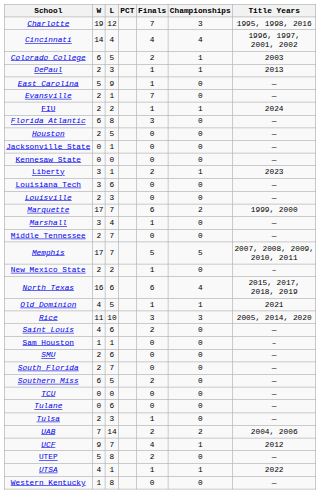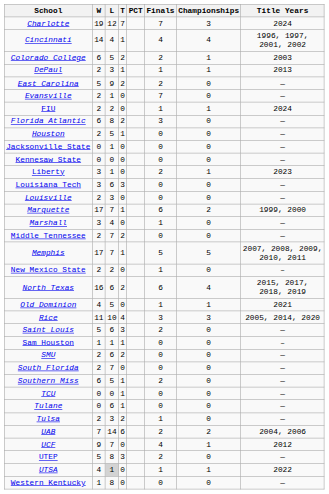 <table class="wikitable sortable" style="text-align:center">
 <tr>
 <th>School</th>
 <th>W</th>
 <th>L</th>
+<th>T</th>
 <th>PCT</th>
 <th>Finals</th>
 <th>Championships</th>
 <th>Title Years</th>
 </tr>
 <tr>
 <td><em><a href='#'>Charlotte</a></em></td>
 <td>19</td>
 <td>12</td>
+<td>7</td>
 <td></td>
 <td>7</td>
 <td>3</td>
-<td>1995, 1998, 2016</td>
+<td>2024</td>
 </tr>
 <tr>
 <td><em><a href='#'>Cincinnati</a></em></td>
 <td>14</td>
 <td>4</td>
+<td>1</td>
 <td></td>
 <td>4</td>
 <td>4</td>
 <td>1996, 1997,<br>2001, 2002</td>
 </tr>
 <tr>
 <td><em><a href='#'>Colorado College</a></em></td>
 <td>6</td>
 <td>5</td>
+<td>2</td>
 <td></td>
 <td>2</td>
 <td>1</td>
 <td>2003</td>
 </tr>
 <tr>
 <td><em><a href='#'>DePaul</a></em></td>
 <td>2</td>
 <td>3</td>
+<td>1</td>
 <td></td>
 <td>1</td>
 <td>1</td>
 <td>2013</td>
 </tr>
 <tr>
 <td><em><a href='#'>East Carolina</a></em></td>
 <td>5</td>
 <td>9</td>
+<td>2</td>
 <td></td>
-<td>1</td>
+<td>2</td>
 <td>0</td>
 <td>—</td>
 </tr>
 <tr>
 <td><em><a href='#'>Evansville</a></em></td>
 <td>2</td>
 <td>1</td>
+<td>0</td>
 <td></td>
 <td>7</td>
 <td>0</td>
 <td>—</td>
 </tr>
 <tr>
 <td><a href='#'>FIU</a></td>
 <td>2</td>
 <td>2</td>
+<td>0</td>
 <td></td>
 <td>1</td>
 <td>1</td>
 <td>2024</td>
 </tr>
 <tr>
 <td><em><a href='#'>Florida Atlantic</a></em></td>
 <td>6</td>
 <td>8</td>
+<td>2</td>
 <td></td>
 <td>3</td>
 <td>0</td>
 <td>—</td>
 </tr>
 <tr>
 <td><em><a href='#'>Houston</a></em></td>
 <td>2</td>
 <td>5</td>
+<td>1</td>
 <td></td>
 <td>0</td>
 <td>0</td>
 <td>—</td>
 </tr>
 <tr>
 <td><a href='#'>Jacksonville State</a></td>
 <td>0</td>
 <td>1</td>
+<td>0</td>
 <td></td>
 <td>0</td>
 <td>0</td>
 <td>—</td>
 </tr>
 <tr>
 <td><a href='#'>Kennesaw State</a></td>
+<td>0</td>
 <td>0</td>
 <td>0</td>
 <td></td>
 <td>0</td>
 <td>0</td>
 <td>—</td>
 </tr>
 <tr>
 <td><a href='#'>Liberty</a></td>
 <td>3</td>
 <td>1</td>
+<td>0</td>
 <td></td>
 <td>2</td>
 <td>1</td>
 <td>2023</td>
 </tr>
 <tr>
 <td><a href='#'>Louisiana Tech</a></td>
 <td>3</td>
 <td>6</td>
+<td>3</td>
 <td></td>
 <td>0</td>
 <td>0</td>
 <td>—</td>
 </tr>
 <tr>
 <td><em><a href='#'>Louisville</a></em></td>
 <td>2</td>
 <td>3</td>
+<td>0</td>
 <td></td>
 <td>0</td>
 <td>0</td>
 <td>—</td>
 </tr>
 <tr>
 <td><em><a href='#'>Marquette</a></em></td>
 <td>17</td>
 <td>7</td>
+<td>1</td>
 <td></td>
 <td>6</td>
 <td>2</td>
 <td>1999, 2000</td>
 </tr>
 <tr>
 <td><em><a href='#'>Marshall</a></em></td>
 <td>3</td>
 <td>4</td>
+<td>0</td>
 <td></td>
 <td>1</td>
 <td>0</td>
 <td>—</td>
 </tr>
 <tr>
 <td><a href='#'>Middle Tennessee</a></td>
 <td>2</td>
 <td>7</td>
+<td>2</td>
 <td></td>
 <td>0</td>
 <td>0</td>
 <td>—</td>
 </tr>
 <tr>
 <td><em><a href='#'>Memphis</a></em></td>
 <td>17</td>
 <td>7</td>
+<td>1</td>
 <td></td>
 <td>5</td>
 <td>5</td>
 <td>2007, 2008, 2009,<br>2010, 2011</td>
 </tr>
 <tr>
 <td><a href='#'>New Mexico State</a></td>
 <td>2</td>
 <td>2</td>
+<td>0</td>
 <td></td>
 <td>1</td>
 <td>0</td>
 <td>–</td>
 </tr>
 <tr>
 <td><em><a href='#'>North Texas</a></em></td>
 <td>16</td>
 <td>6</td>
+<td>2</td>
 <td></td>
 <td>6</td>
 <td>4</td>
 <td>2015, 2017,<br>2018, 2019</td>
 </tr>
 <tr>
 <td><em><a href='#'>Old Dominion</a></em></td>
 <td>4</td>
 <td>5</td>
+<td>0</td>
 <td></td>
 <td>1</td>
 <td>1</td>
 <td>2021</td>
 </tr>
 <tr>
 <td><em><a href='#'>Rice</a></em></td>
 <td>11</td>
 <td>10</td>
+<td>4</td>
 <td></td>
 <td>3</td>
 <td>3</td>
 <td>2005, 2014, 2020</td>
 </tr>
 <tr>
 <td><em><a href='#'>Saint Louis</a></em></td>
-<td>4</td>
+<td>5</td>
 <td>6</td>
+<td>3</td>
 <td></td>
 <td>2</td>
 <td>0</td>
 <td>—</td>
 </tr>
 <tr>
 <td><a href='#'>Sam Houston</a></td>
+<td>1</td>
 <td>1</td>
 <td>1</td>
 <td></td>
 <td>0</td>
 <td>0</td>
 <td>–</td>
 </tr>
 <tr>
 <td><em><a href='#'>SMU</a></em></td>
 <td>2</td>
 <td>6</td>
+<td>2</td>
 <td></td>
 <td>0</td>
 <td>0</td>
 <td>—</td>
 </tr>
 <tr>
 <td><em><a href='#'>South Florida</a></em></td>
 <td>2</td>
 <td>7</td>
+<td>0</td>
 <td></td>
 <td>0</td>
 <td>0</td>
 <td>—</td>
 </tr>
 <tr>
 <td><em><a href='#'>Southern Miss</a></em></td>
 <td>6</td>
 <td>5</td>
+<td>1</td>
 <td></td>
 <td>2</td>
 <td>0</td>
 <td>—</td>
 </tr>
 <tr>
 <td><em><a href='#'>TCU</a></em></td>
 <td>0</td>
 <td>0</td>
+<td>1</td>
 <td></td>
 <td>0</td>
 <td>0</td>
 <td>—</td>
 </tr>
 <tr>
 <td><em><a href='#'>Tulane</a></em></td>
 <td>0</td>
 <td>6</td>
+<td>1</td>
 <td></td>
 <td>0</td>
 <td>0</td>
 <td>—</td>
 </tr>
 <tr>
 <td><em><a href='#'>Tulsa</a></em></td>
 <td>2</td>
 <td>3</td>
+<td>2</td>
 <td></td>
 <td>1</td>
 <td>0</td>
 <td>—</td>
 </tr>
 <tr>
 <td><em><a href='#'>UAB</a></em></td>
 <td>7</td>
 <td>14</td>
+<td>6</td>
 <td></td>
 <td>2</td>
 <td>2</td>
 <td>2004, 2006</td>
 </tr>
 <tr>
 <td><em><a href='#'>UCF</a></em></td>
 <td>9</td>
 <td>7</td>
+<td>0</td>
 <td></td>
 <td>4</td>
 <td>1</td>
 <td>2012</td>
 </tr>
 <tr>
 <td><a href='#'>UTEP</a></td>
 <td>5</td>
 <td>8</td>
+<td>3</td>
 <td></td>
 <td>2</td>
 <td>0</td>
 <td>—</td>
 </tr>
 <tr>
 <td><em><a href='#'>UTSA</a></em></td>
 <td>4</td>
-<td>1</td>
+<td style="background: lightgrey;">1</td>
+<td>0</td>
 <td></td>
 <td>1</td>
 <td>1</td>
 <td>2022</td>
 </tr>
 <tr>
 <td><a href='#'>Western Kentucky</a></td>
 <td>1</td>
 <td>8</td>
+<td>0</td>
 <td></td>
 <td>0</td>
 <td>0</td>
 <td>—</td>
 </tr>
 </table>
